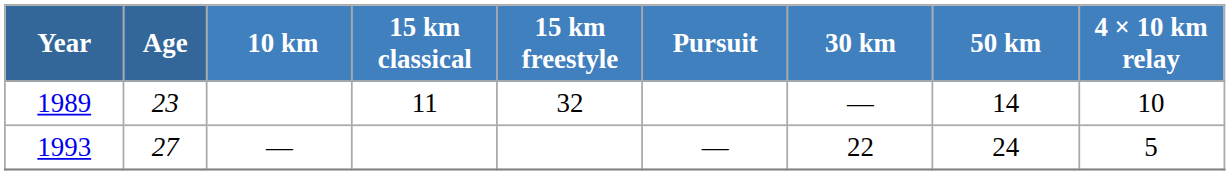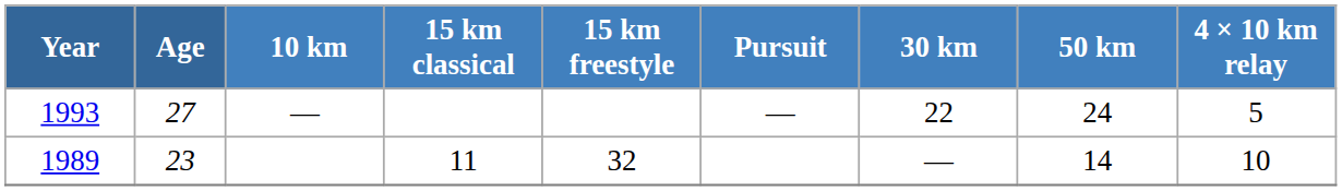 <table class="wikitable" style="font-size:95%; text-align:center; border:grey solid 1px; border-collapse:collapse; background:#ffffff;">
 <tr>
 <th style="background-color:#369; color:white; width:60px;"> Year </th>
 <th style="background-color:#369; color:white; width:40px;"> Age </th>
 <th style="background-color:#4180be; color:white; width:75px;"> 10 km</th>
 <th style="background-color:#4180be; color:white; width:75px;"> 15 km <br> classical </th>
 <th style="background-color:#4180be; color:white; width:75px;"> 15 km <br> freestyle </th>
 <th style="background-color:#4180be; color:white; width:75px;"> Pursuit </th>
 <th style="background-color:#4180be; color:white; width:75px;"> 30 km </th>
 <th style="background-color:#4180be; color:white; width:75px;"> 50 km </th>
 <th style="background-color:#4180be; color:white; width:75px;"> 4 × 10 km <br> relay </th>
 </tr>
 <tr>
+<td><a href='#'>1993</a></td>
+<td><em>27</em></td>
+<td>—</td>
+<td></td>
+<td></td>
+<td>—</td>
+<td>22</td>
+<td>24</td>
+<td>5</td>
+</tr>
+<tr>
 <td><a href='#'>1989</a></td>
 <td><em>23</em></td>
 <td></td>
 <td>11</td>
 <td>32</td>
 <td></td>
 <td>—</td>
 <td>14</td>
 <td>10</td>
 </tr>
 <tr>
-<td><a href='#'>1993</a></td>
-<td><em>27</em></td>
-<td>—</td>
-<td></td>
-<td></td>
-<td>—</td>
-<td>22</td>
-<td>24</td>
-<td>5</td>
-</tr>
-<tr>
 </tr>
 </table>
